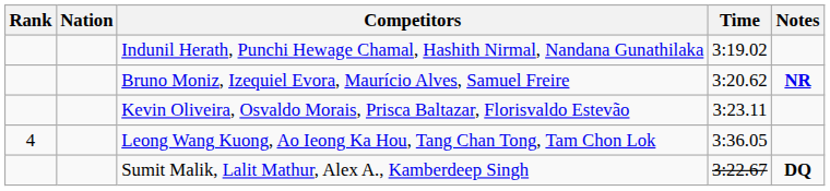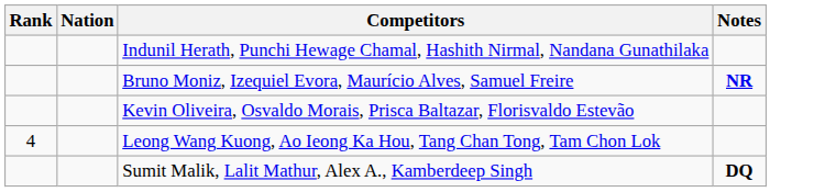 <table class="wikitable sortable" style="text-align:center; font-size:95%">
 <tr>
 <th>Rank</th>
 <th>Nation</th>
 <th>Competitors</th>
-<th>Time</th>
 <th>Notes</th>
 </tr>
 <tr>
 <td></td>
 <td align=left></td>
 <td align=left><a href='#'>Indunil Herath</a>, <a href='#'>Punchi Hewage Chamal</a>, <a href='#'>Hashith Nirmal</a>, <a href='#'>Nandana Gunathilaka</a></td>
-<td>3:19.02</td>
 <td></td>
 </tr>
 <tr>
 <td></td>
 <td align=left></td>
 <td align=left><a href='#'>Bruno Moniz</a>, <a href='#'>Izequiel Evora</a>, <a href='#'>Maurício Alves</a>, <a href='#'>Samuel Freire</a></td>
-<td>3:20.62</td>
 <td><strong><a href='#'>NR</a></strong></td>
 </tr>
 <tr>
 <td></td>
 <td align=left></td>
 <td align=left><a href='#'>Kevin Oliveira</a>, <a href='#'>Osvaldo Morais</a>, <a href='#'>Prisca Baltazar</a>, <a href='#'>Florisvaldo Estevão</a></td>
-<td>3:23.11</td>
 <td></td>
 </tr>
 <tr>
 <td>4</td>
 <td align=left></td>
 <td align=left><a href='#'>Leong Wang Kuong</a>, <a href='#'>Ao Ieong Ka Hou</a>, <a href='#'>Tang Chan Tong</a>, <a href='#'>Tam Chon Lok</a></td>
-<td>3:36.05</td>
 <td></td>
 </tr>
 <tr>
 <td></td>
 <td align=left></td>
 <td align=left>Sumit Malik, <a href='#'>Lalit Mathur</a>, Alex A., <a href='#'>Kamberdeep Singh</a></td>
-<td><s>3:22.67 </s></td>
 <td><strong>DQ</strong></td>
 </tr>
 </table>
